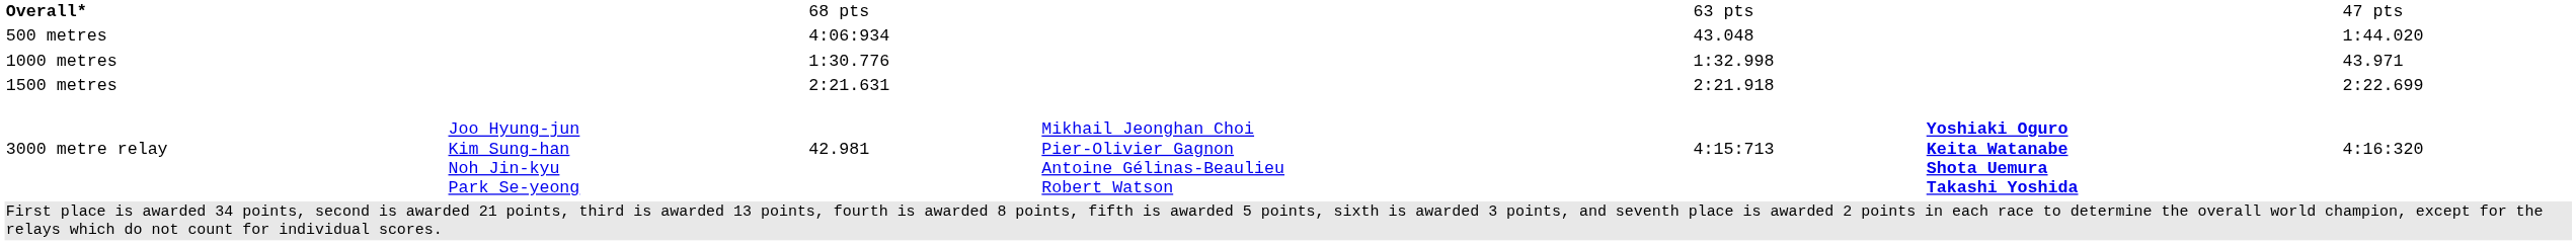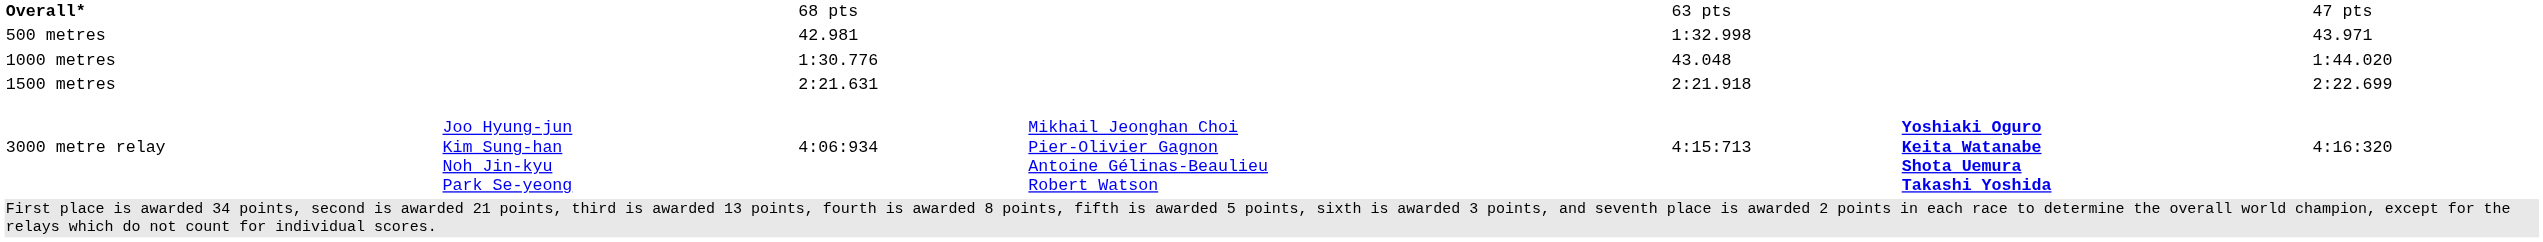 <table>
 <tr>
 <td><strong>Overall*</strong></td>
 <td></td>
 <td>68  pts</td>
 <td></td>
 <td>63 pts</td>
 <td></td>
 <td>47 pts</td>
 </tr>
 <tr>
 <td>500 metres</td>
 <td></td>
-<td>4:06:934</td>
+<td>42.981</td>
 <td></td>
-<td>43.048</td>
+<td>1:32.998</td>
 <td></td>
-<td>1:44.020</td>
+<td>43.971</td>
 </tr>
 <tr>
 <td>1000 metres</td>
 <td></td>
 <td>1:30.776</td>
 <td></td>
-<td>1:32.998</td>
+<td>43.048</td>
 <td></td>
-<td>43.971</td>
+<td>1:44.020</td>
 </tr>
 <tr>
 <td>1500 metres</td>
 <td></td>
 <td>2:21.631</td>
 <td></td>
 <td>2:21.918</td>
 <td></td>
 <td>2:22.699</td>
 </tr>
 <tr>
 <td>3000 metre relay</td>
 <td><br><a href='#'>Joo Hyung-jun</a><br><a href='#'>Kim Sung-han</a><br><a href='#'>Noh Jin-kyu</a><br><a href='#'>Park Se-yeong</a></td>
-<td>42.981</td>
+<td>4:06:934</td>
 <td><br><a href='#'>Mikhail Jeonghan Choi</a><br><a href='#'>Pier-Olivier Gagnon</a><br><a href='#'>Antoine Gélinas-Beaulieu</a><br><a href='#'>Robert Watson</a></td>
 <td>4:15:713</td>
 <td><strong><br><a href='#'>Yoshiaki Oguro</a><br><a href='#'>Keita Watanabe</a><br><a href='#'>Shota Uemura</a><br><a href='#'>Takashi Yoshida</a></strong></td>
 <td>4:16:320</td>
 </tr>
 <tr bgcolor= e8e8e8 style="font-size:90%;">
 <td colspan=7> First place is awarded 34 points, second is awarded 21 points, third is awarded 13 points, fourth is awarded 8 points, fifth is awarded 5 points, sixth is awarded 3 points, and seventh place is awarded 2 points in each race to determine the overall world champion, except for the relays which do not count for individual scores.</td>
 </tr>
 </table>
